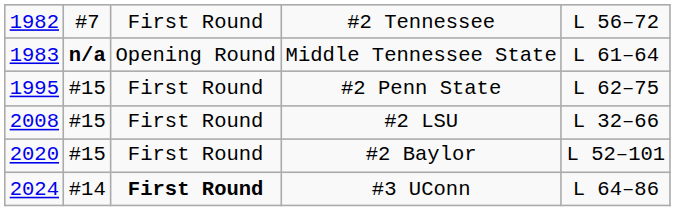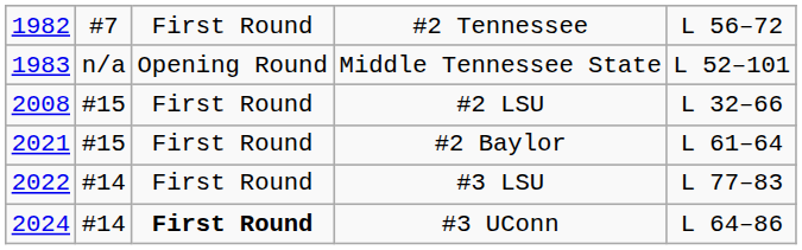 <table class="wikitable" style="text-align:center;">
 <tr>
 <td><a href='#'>1982</a></td>
 <td>#7</td>
 <td>First Round</td>
 <td>#2 Tennessee</td>
 <td>L 56–72</td>
 </tr>
 <tr>
 <td><a href='#'>1983</a></td>
-<td><strong>n/a</strong></td>
+<td>n/a</td>
 <td>Opening Round</td>
 <td>Middle Tennessee State</td>
-<td>L 61–64</td>
-</tr>
-<tr>
-<td><a href='#'>1995</a></td>
-<td>#15</td>
-<td>First Round</td>
-<td>#2 Penn State</td>
-<td>L 62–75</td>
+<td>L 52–101</td>
 </tr>
 <tr>
 <td><a href='#'>2008</a></td>
 <td>#15</td>
 <td>First Round</td>
 <td>#2 LSU</td>
 <td>L 32–66</td>
 </tr>
 <tr>
-<td><a href='#'>2020</a></td>
+<td><a href='#'>2021</a></td>
 <td>#15</td>
 <td>First Round</td>
 <td>#2 Baylor</td>
-<td>L 52–101</td>
+<td>L 61–64</td>
+</tr>
+<tr>
+<td><a href='#'>2022</a></td>
+<td>#14</td>
+<td>First Round</td>
+<td>#3 LSU</td>
+<td>L 77–83</td>
 </tr>
 <tr>
 <td><a href='#'>2024</a></td>
 <td>#14</td>
 <td><strong>First Round</strong></td>
 <td>#3 UConn</td>
 <td>L 64–86</td>
 </tr>
 </table>
